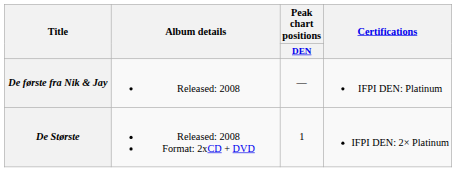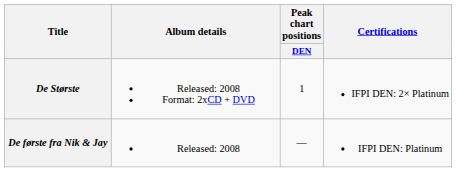 <table class="wikitable plainrowheaders" style="text-align:center;">
 <tr>
 <th scope="col" rowspan="2" style="width:10em;">Title</th>
 <th scope="col" rowspan="2" style="width:16em;">Album details</th>
 <th scope="col">Peak chart positions</th>
 <th scope="col" rowspan="2"><a href='#'>Certifications</a></th>
 </tr>
 <tr>
 <th scope="col" style="width:3em;font-size:90%;"><a href='#'>DEN</a><br></th>
 </tr>
 <tr>
+<th scope="row"><em>De Største</em></th>
+<td><br><ul><li>Released: 2008</li><li>Format: 2x<a href='#'>CD</a> + <a href='#'>DVD</a></li></ul></td>
+<td>1</td>
+<td><br><ul><li>IFPI DEN: 2× Platinum</li></ul></td>
+</tr>
+<tr>
 <th scope="row"><em>De første fra Nik & Jay</em></th>
 <td><br><ul><li>Released: 2008</li></ul></td>
 <td>—</td>
 <td><br><ul><li>IFPI DEN: Platinum</li></ul></td>
 </tr>
-<tr>
-<th scope="row"><em>De Største</em></th>
-<td><br><ul><li>Released: 2008</li><li>Format: 2x<a href='#'>CD</a> + <a href='#'>DVD</a></li></ul></td>
-<td>1</td>
-<td><br><ul><li>IFPI DEN: 2× Platinum</li></ul></td>
-</tr>
 </table>
